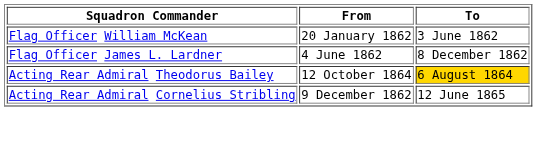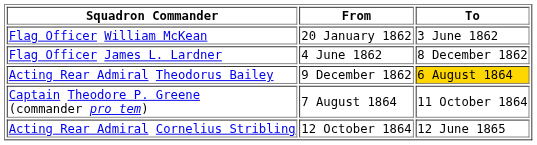 <table border=1>
 <tr>
 <th>Squadron Commander</th>
 <th>From</th>
 <th>To</th>
 </tr>
 <tr>
 <td><a href='#'>Flag Officer</a> <a href='#'>William McKean</a></td>
 <td>20 January 1862</td>
 <td>3 June 1862</td>
 </tr>
 <tr>
 <td><a href='#'>Flag Officer</a> <a href='#'>James L. Lardner</a></td>
 <td>4 June 1862</td>
 <td>8 December 1862</td>
 </tr>
 <tr>
 <td><a href='#'>Acting Rear Admiral</a> <a href='#'>Theodorus Bailey</a></td>
-<td>12 October 1864</td>
+<td>9 December 1862</td>
 <td style="background: gold;">6 August 1864</td>
 </tr>
 <tr>
+<td><a href='#'>Captain</a> <a href='#'>Theodore P. Greene</a><br>(commander <em><a href='#'>pro tem</a></em>)</td>
+<td>7 August 1864</td>
+<td>11 October 1864</td>
+</tr>
+<tr>
 <td><a href='#'>Acting Rear Admiral</a> <a href='#'>Cornelius Stribling</a></td>
-<td>9 December 1862</td>
+<td>12 October 1864</td>
 <td>12 June 1865</td>
 </tr>
 </table>
